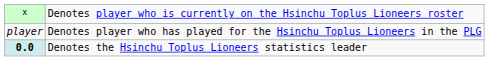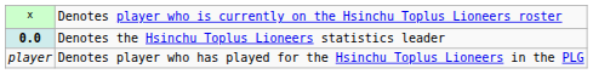 <table class="wikitable">
 <tr>
 <td align="center" bgcolor="#CCFFCC" width="20"><sup>x</sup></td>
 <td>Denotes <a href='#'>player who is currently on the Hsinchu Toplus Lioneers roster</a></td>
 </tr>
 <tr>
+<td align="center" bgcolor="#CFECEC" width="20"><strong>0.0</strong></td>
+<td>Denotes the <a href='#'>Hsinchu Toplus Lioneers</a> statistics leader</td>
+</tr>
+<tr>
 <td align="center" width="20"><em>player</em></td>
 <td>Denotes player who has played for the <a href='#'>Hsinchu Toplus Lioneers</a> in the <a href='#'>PLG</a><br></td>
 </tr>
-<tr>
-<td align="center" bgcolor="#CFECEC" width="20"><strong>0.0</strong></td>
-<td>Denotes the <a href='#'>Hsinchu Toplus Lioneers</a> statistics leader</td>
-</tr>
 </table>
